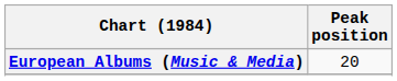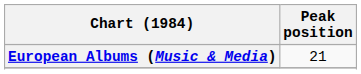 <table class="wikitable sortable plainrowheaders" style="text-align:center">
 <tr>
 <th scope="col">Chart (1984)</th>
 <th scope="col">Peak<br>position</th>
 </tr>
 <tr>
 </tr>
 <tr>
 </tr>
 <tr>
 <th scope="row"><a href='#'>European Albums</a> (<em><a href='#'>Music & Media</a></em>)</th>
-<td>20</td>
+<td>21</td>
 </tr>
 <tr>
 </tr>
 <tr>
 </tr>
 <tr>
 </tr>
 </table>
